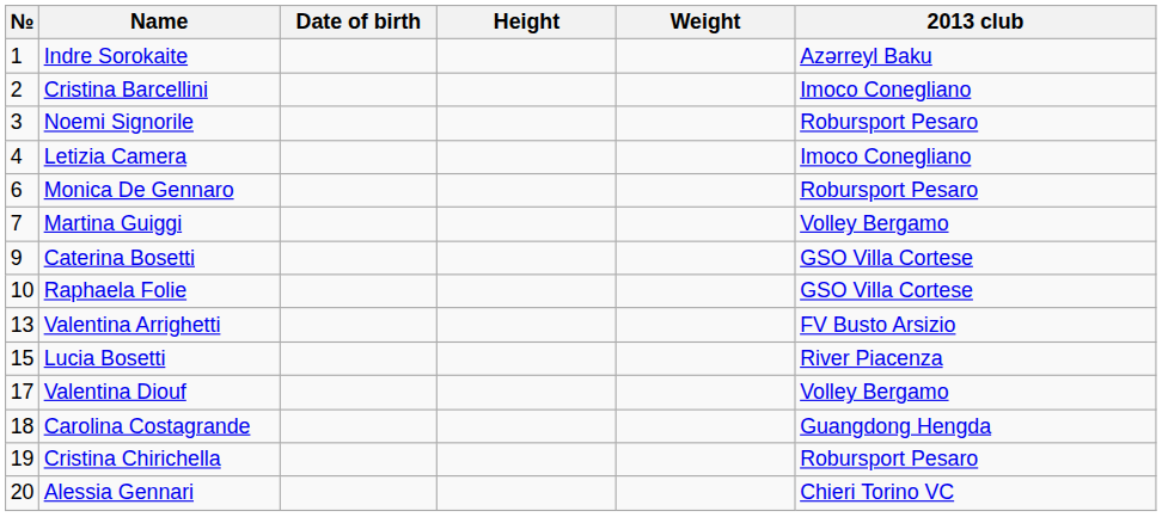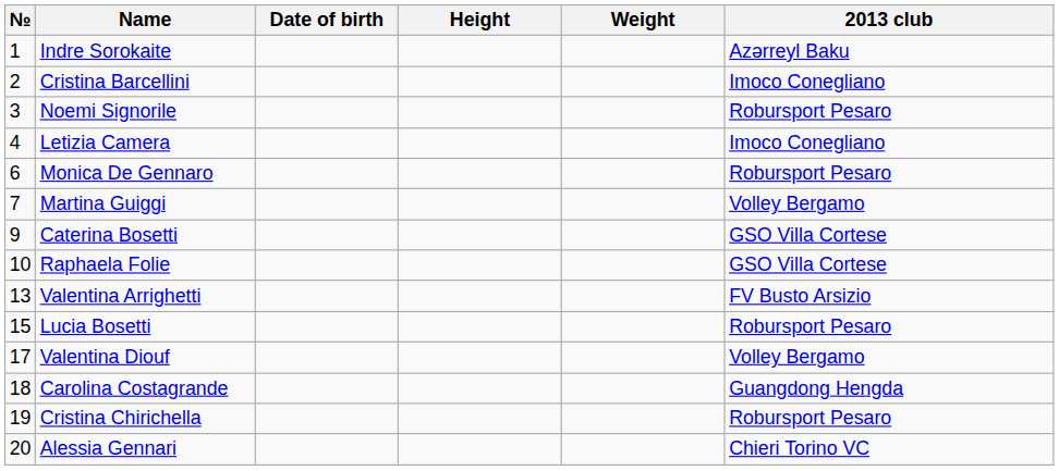 <table class=wikitable sortable style=font-size:100%; text-align:center;>
 <tr>
 <th>№</th>
 <th style=width:12em>Name</th>
 <th style=width:8em>Date of birth</th>
 <th style=width:9em>Height</th>
 <th style=width:9em>Weight</th>
 <th style=width:19em>2013 club</th>
 </tr>
 <tr>
 <td>1</td>
 <td><a href='#'>Indre Sorokaite</a></td>
 <td></td>
 <td></td>
 <td></td>
 <td> <a href='#'>Azərreyl Baku</a></td>
 </tr>
 <tr>
 <td>2</td>
 <td><a href='#'>Cristina Barcellini</a></td>
 <td></td>
 <td></td>
 <td></td>
 <td> <a href='#'>Imoco Conegliano</a></td>
 </tr>
 <tr>
 <td>3</td>
 <td><a href='#'>Noemi Signorile</a></td>
 <td></td>
 <td></td>
 <td></td>
 <td> <a href='#'>Robursport Pesaro</a></td>
 </tr>
 <tr>
 <td>4</td>
 <td><a href='#'>Letizia Camera</a></td>
 <td></td>
 <td></td>
 <td></td>
 <td> <a href='#'>Imoco Conegliano</a></td>
 </tr>
 <tr>
 <td>6</td>
 <td><a href='#'>Monica De Gennaro</a></td>
 <td></td>
 <td></td>
 <td></td>
 <td> <a href='#'>Robursport Pesaro</a></td>
 </tr>
 <tr>
 <td>7</td>
 <td><a href='#'>Martina Guiggi </a></td>
 <td></td>
 <td></td>
 <td></td>
 <td> <a href='#'>Volley Bergamo</a></td>
 </tr>
 <tr>
 <td>9</td>
 <td><a href='#'>Caterina Bosetti</a></td>
 <td></td>
 <td></td>
 <td></td>
 <td> <a href='#'>GSO Villa Cortese</a></td>
 </tr>
 <tr>
 <td>10</td>
 <td><a href='#'>Raphaela Folie</a></td>
 <td></td>
 <td></td>
 <td></td>
 <td> <a href='#'>GSO Villa Cortese</a></td>
 </tr>
 <tr>
 <td>13</td>
 <td><a href='#'>Valentina Arrighetti</a></td>
 <td></td>
 <td></td>
 <td></td>
 <td> <a href='#'>FV Busto Arsizio</a></td>
 </tr>
 <tr>
 <td>15</td>
 <td><a href='#'>Lucia Bosetti</a></td>
 <td></td>
 <td></td>
 <td></td>
-<td> <a href='#'>River Piacenza</a></td>
+<td> <a href='#'>Robursport Pesaro</a></td>
 </tr>
 <tr>
 <td>17</td>
 <td><a href='#'>Valentina Diouf</a></td>
 <td></td>
 <td></td>
 <td></td>
 <td> <a href='#'>Volley Bergamo</a></td>
 </tr>
 <tr>
 <td>18</td>
 <td><a href='#'>Carolina Costagrande</a></td>
 <td></td>
 <td></td>
 <td></td>
 <td> <a href='#'>Guangdong Hengda</a></td>
 </tr>
 <tr>
 <td>19</td>
 <td><a href='#'>Cristina Chirichella</a></td>
 <td></td>
 <td></td>
 <td></td>
 <td> <a href='#'>Robursport Pesaro</a></td>
 </tr>
 <tr>
 <td>20</td>
 <td><a href='#'>Alessia Gennari</a></td>
 <td></td>
 <td></td>
 <td></td>
 <td> <a href='#'>Chieri Torino VC</a></td>
 </tr>
 </table>
